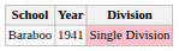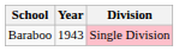 <table class="wikitable">
 <tr>
 <th>School</th>
 <th>Year</th>
 <th>Division</th>
 </tr>
 <tr>
 <td>Baraboo</td>
-<td>1941</td>
+<td>1943</td>
 <td style="background: pink;">Single Division</td>
 </tr>
 </table>
